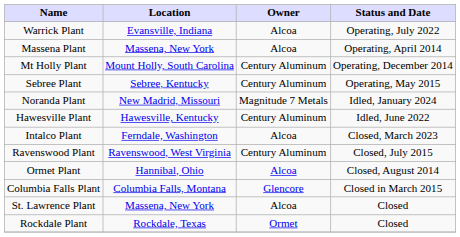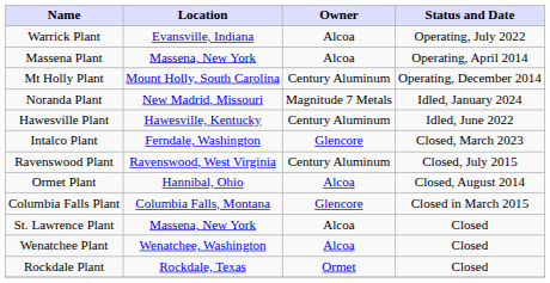 <table class="wikitable sortable">
 <tr>
 <th style="background:#DDDDFF;">Name</th>
 <th style="background:#DDDDFF;">Location</th>
 <th style="background:#DDDDFF;">Owner</th>
 <th style="background:#DDDDFF;">Status and Date</th>
 </tr>
 <tr>
 <td align=center>Warrick Plant</td>
 <td align=center><a href='#'>Evansville, Indiana</a></td>
 <td align=center>Alcoa</td>
 <td align=center>Operating, July 2022</td>
 </tr>
 <tr>
 <td align=center>Massena Plant</td>
 <td align=center><a href='#'>Massena, New York</a></td>
 <td align=center>Alcoa</td>
 <td align=center>Operating, April 2014</td>
 </tr>
 <tr>
 <td align=center>Mt Holly Plant</td>
 <td align=center><a href='#'>Mount Holly, South Carolina</a></td>
 <td align=center>Century Aluminum</td>
 <td align=center>Operating, December 2014</td>
 </tr>
 <tr>
-<td align=center>Sebree Plant</td>
-<td align=center><a href='#'>Sebree, Kentucky</a></td>
-<td align=center>Century Aluminum</td>
-<td align=center>Operating, May 2015</td>
-</tr>
-<tr>
 <td align=center>Noranda Plant</td>
 <td align=center><a href='#'>New Madrid, Missouri</a></td>
 <td align=center>Magnitude 7 Metals</td>
 <td align=center>Idled, January 2024</td>
 </tr>
 <tr>
 <td align=center>Hawesville Plant</td>
 <td align=center><a href='#'>Hawesville, Kentucky</a></td>
 <td align=center>Century Aluminum</td>
 <td align=center>Idled, June 2022</td>
 </tr>
 <tr>
 <td align=center>Intalco Plant</td>
 <td align=center><a href='#'>Ferndale, Washington</a></td>
-<td align=center>Alcoa</td>
+<td align=center><a href='#'>Glencore</a></td>
 <td align=center>Closed, March 2023</td>
 </tr>
 <tr>
 <td align=center>Ravenswood Plant</td>
 <td align=center><a href='#'>Ravenswood, West Virginia</a></td>
 <td align=center>Century Aluminum</td>
 <td align=center>Closed, July 2015</td>
 </tr>
 <tr>
 <td align=center>Ormet Plant</td>
 <td align=center><a href='#'>Hannibal, Ohio</a></td>
 <td align=center><a href='#'>Alcoa</a></td>
 <td align=center>Closed, August 2014</td>
 </tr>
 <tr>
 <td align=center>Columbia Falls Plant</td>
 <td align=center><a href='#'>Columbia Falls, Montana</a></td>
 <td align=center><a href='#'>Glencore</a></td>
 <td align=center>Closed in March 2015</td>
 </tr>
 <tr>
 <td align=center>St. Lawrence Plant</td>
 <td align=center><a href='#'>Massena, New York</a></td>
 <td align=center>Alcoa</td>
 <td align=center>Closed</td>
 </tr>
 <tr>
+<td align=center>Wenatchee Plant</td>
+<td align=center><a href='#'>Wenatchee, Washington</a></td>
+<td align=center><a href='#'>Alcoa</a></td>
+<td align=center>Closed</td>
+</tr>
+<tr>
 <td align=center>Rockdale Plant</td>
 <td align=center><a href='#'>Rockdale, Texas</a></td>
 <td align=center><a href='#'>Ormet</a></td>
 <td align=center>Closed</td>
 </tr>
 <tr>
 </tr>
 </table>
